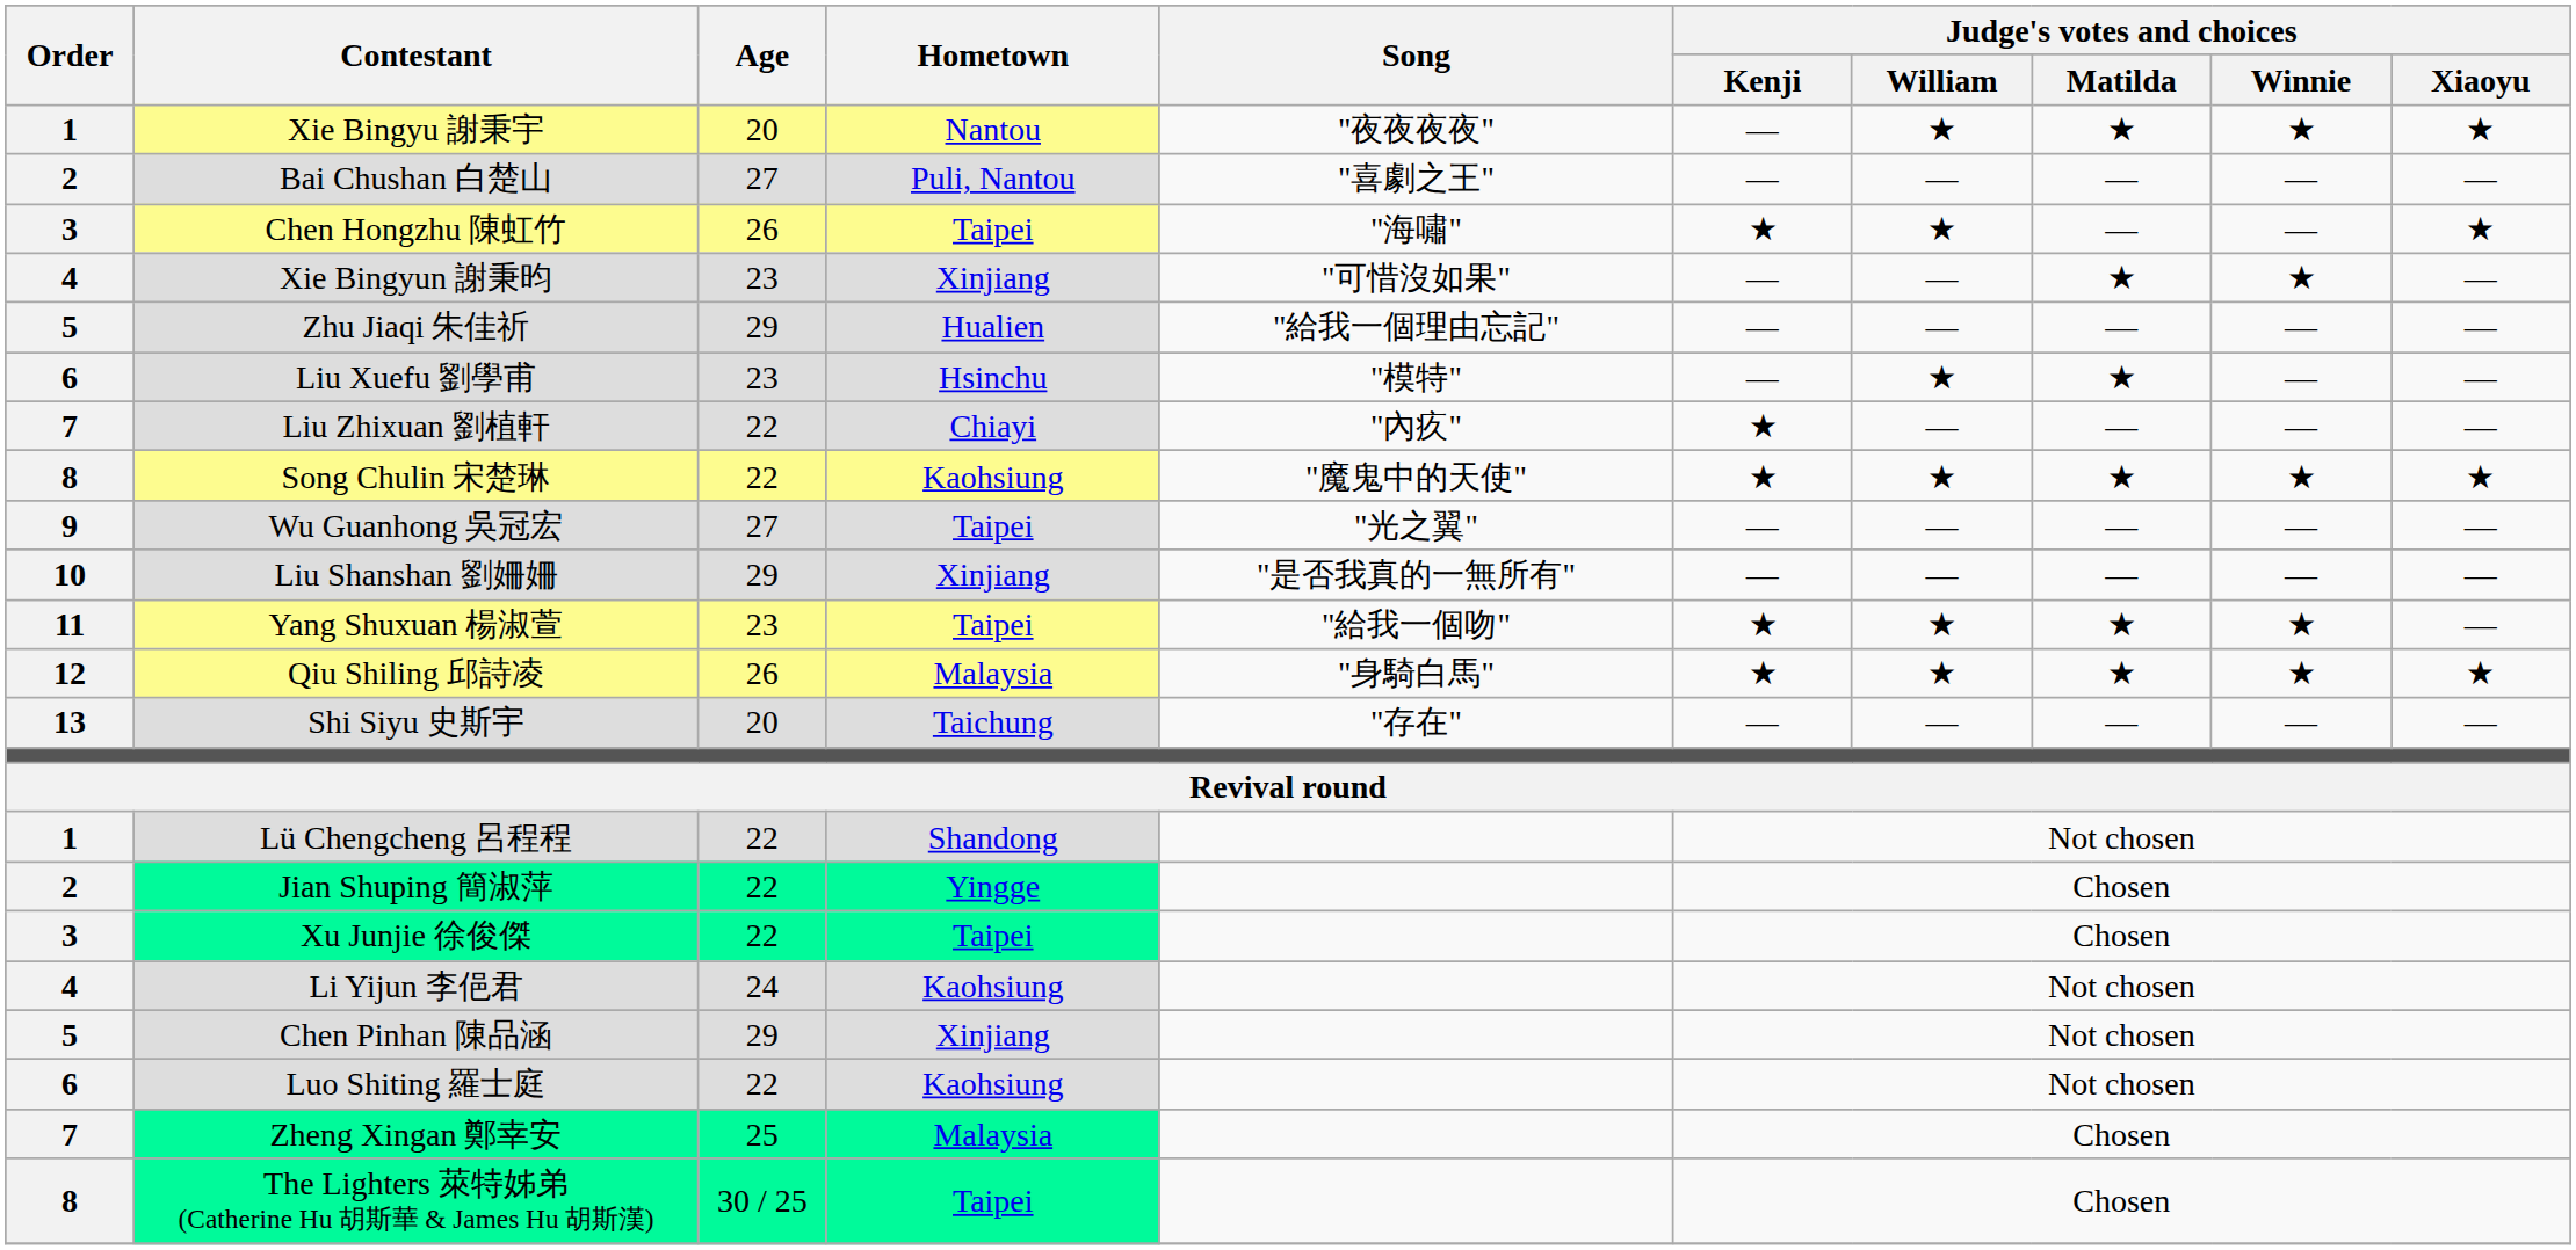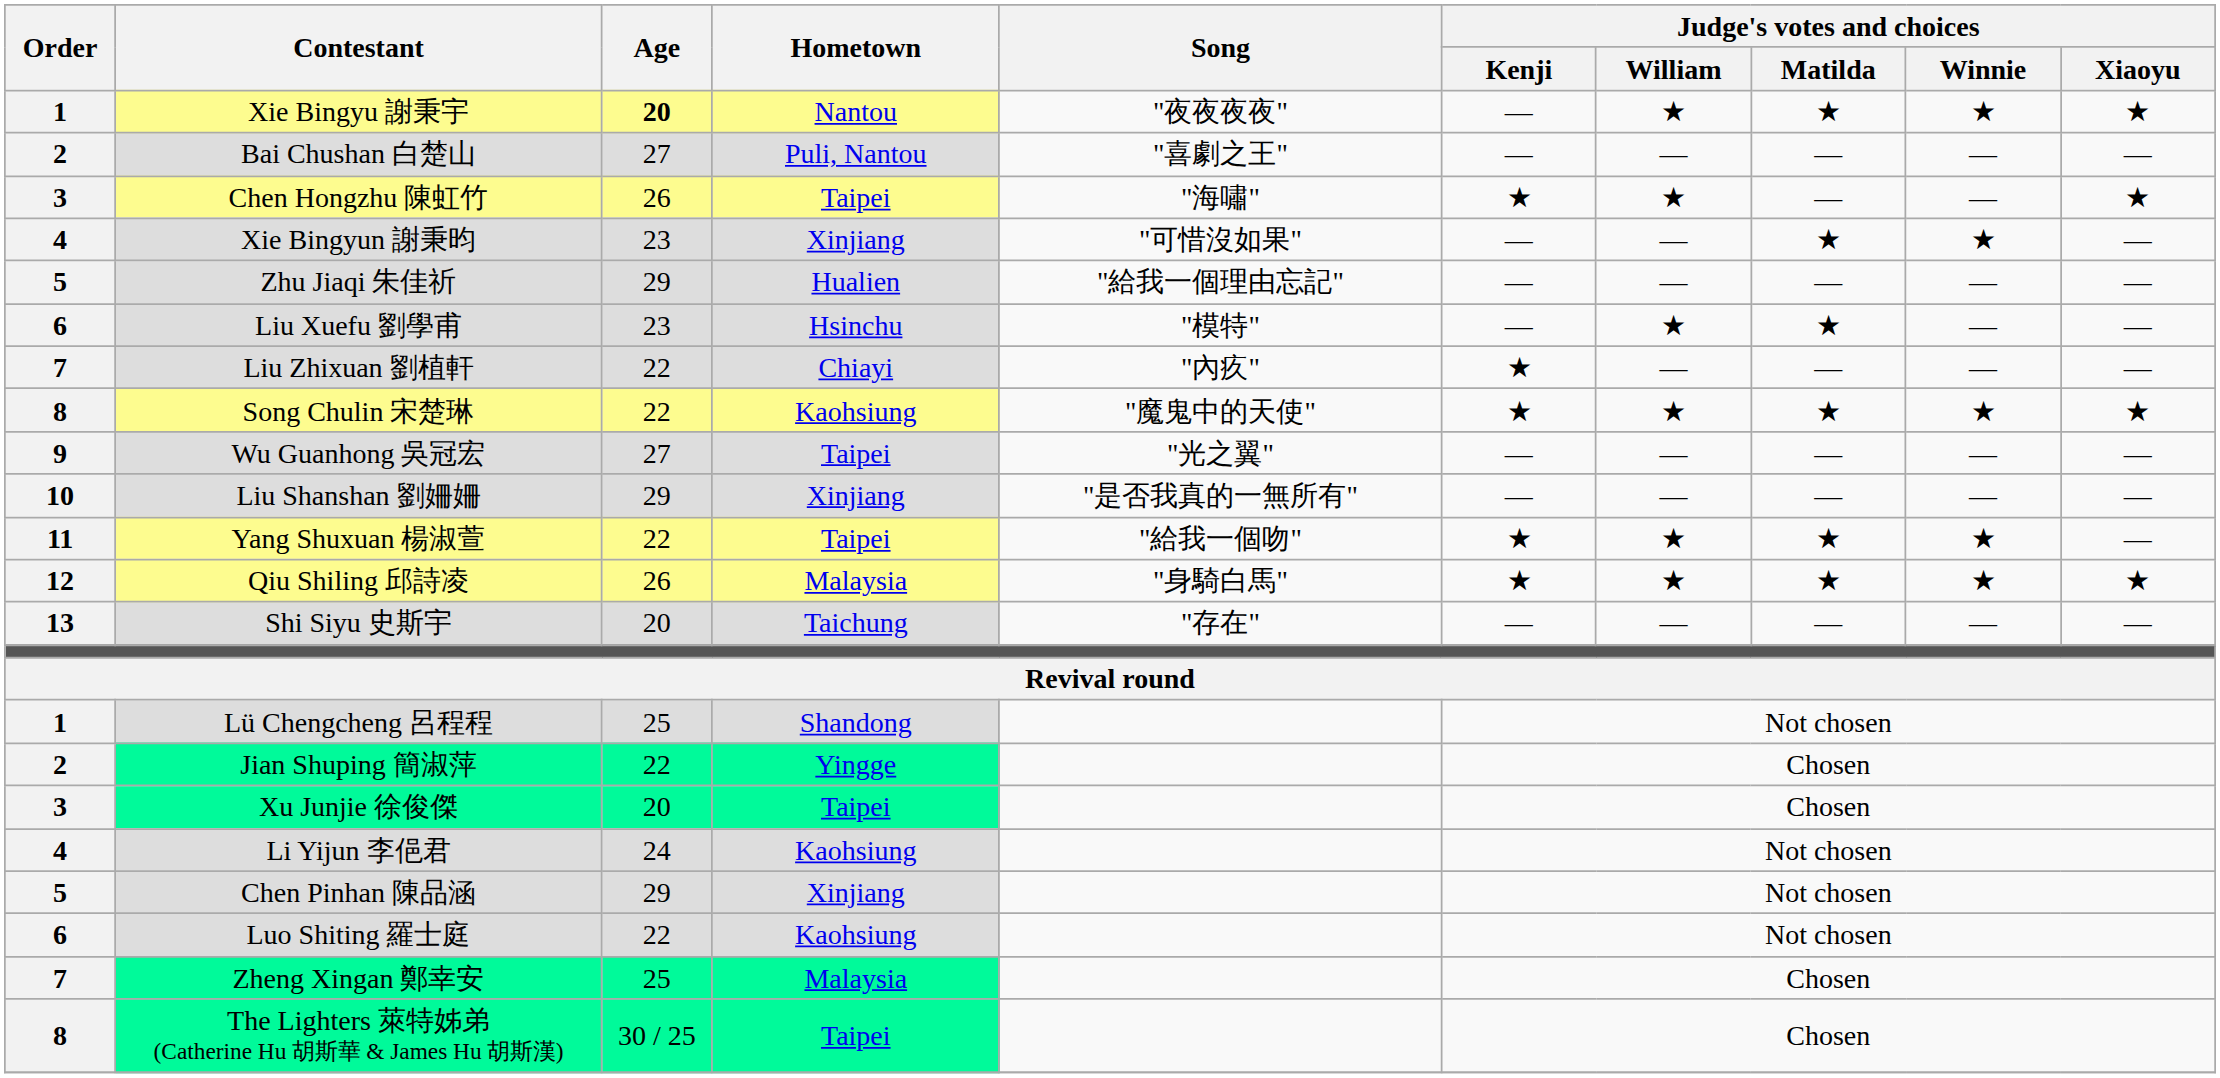 <table class="wikitable" style="text-align:center; line-height:17px; width:100%;">
 <tr>
 <th scope="col" rowspan="2" style="width:05%;">Order</th>
 <th scope="col" rowspan="2" style="width:22%;">Contestant</th>
 <th scope="col" rowspan="2" style="width:05%;">Age</th>
 <th scope="col" rowspan="2" style="width:13%;">Hometown</th>
 <th scope="col" rowspan="2" style="width:20%;">Song</th>
 <th scope="col" colspan="5">Judge's votes and choices</th>
 </tr>
 <tr>
 <th style="width:07%;">Kenji</th>
 <th style="width:07%;">William</th>
 <th style="width:07%;">Matilda</th>
 <th style="width:07%;">Winnie</th>
 <th style="width:07%;">Xiaoyu</th>
 </tr>
 <tr>
 <th>1</th>
 <td style="background:#fdfc8f;">Xie Bingyu 謝秉宇</td>
-<td style="background:#fdfc8f;">20</td>
+<td style="background:#fdfc8f;"><strong>20</strong></td>
 <td style="background:#fdfc8f;"><a href='#'>Nantou</a></td>
 <td>"夜夜夜夜"</td>
 <td>—</td>
 <td>★</td>
 <td>★</td>
 <td>★</td>
 <td>★</td>
 </tr>
 <tr>
 <th>2</th>
 <td style="background:#ddd;">Bai Chushan 白楚山</td>
 <td style="background:#ddd;">27</td>
 <td style="background:#ddd;"><a href='#'>Puli, Nantou</a></td>
 <td>"喜劇之王"</td>
 <td>—</td>
 <td>—</td>
 <td>—</td>
 <td>—</td>
 <td>—</td>
 </tr>
 <tr>
 <th>3</th>
 <td style="background:#fdfc8f;">Chen Hongzhu 陳虹竹</td>
 <td style="background:#fdfc8f;">26</td>
 <td style="background:#fdfc8f;"><a href='#'>Taipei</a></td>
 <td>"海嘯"</td>
 <td>★</td>
 <td>★</td>
 <td>—</td>
 <td>—</td>
 <td>★</td>
 </tr>
 <tr>
 <th>4</th>
 <td style="background:#ddd;">Xie Bingyun 謝秉昀</td>
 <td style="background:#ddd;">23</td>
 <td style="background:#ddd;"><a href='#'>Xinjiang</a></td>
 <td>"可惜沒如果"</td>
 <td>—</td>
 <td>—</td>
 <td>★</td>
 <td>★</td>
 <td>—</td>
 </tr>
 <tr>
 <th>5</th>
 <td style="background:#ddd;">Zhu Jiaqi 朱佳祈</td>
 <td style="background:#ddd;">29</td>
 <td style="background:#ddd;"><a href='#'>Hualien</a></td>
 <td>"給我一個理由忘記"</td>
 <td>—</td>
 <td>—</td>
 <td>—</td>
 <td>—</td>
 <td>—</td>
 </tr>
 <tr>
 <th>6</th>
 <td style="background:#ddd;">Liu Xuefu 劉學甫</td>
 <td style="background:#ddd;">23</td>
 <td style="background:#ddd;"><a href='#'>Hsinchu</a></td>
 <td>"模特"</td>
 <td>—</td>
 <td>★</td>
 <td>★</td>
 <td>—</td>
 <td>—</td>
 </tr>
 <tr>
 <th>7</th>
 <td style="background:#ddd;">Liu Zhixuan 劉植軒</td>
 <td style="background:#ddd;">22</td>
 <td style="background:#ddd;"><a href='#'>Chiayi</a></td>
 <td>"內疚"</td>
 <td>★</td>
 <td>—</td>
 <td>—</td>
 <td>—</td>
 <td>—</td>
 </tr>
 <tr>
 <th>8</th>
 <td style="background:#fdfc8f;">Song Chulin 宋楚琳</td>
 <td style="background:#fdfc8f;">22</td>
 <td style="background:#fdfc8f;"><a href='#'>Kaohsiung</a></td>
 <td>"魔鬼中的天使"</td>
 <td>★</td>
 <td>★</td>
 <td>★</td>
 <td>★</td>
 <td>★</td>
 </tr>
 <tr>
 <th>9</th>
 <td style="background:#ddd;">Wu Guanhong 吳冠宏</td>
 <td style="background:#ddd;">27</td>
 <td style="background:#ddd;"><a href='#'>Taipei</a></td>
 <td>"光之翼"</td>
 <td>—</td>
 <td>—</td>
 <td>—</td>
 <td>—</td>
 <td>—</td>
 </tr>
 <tr>
 <th>10</th>
 <td style="background:#ddd;">Liu Shanshan 劉姍姍</td>
 <td style="background:#ddd;">29</td>
 <td style="background:#ddd;"><a href='#'>Xinjiang</a></td>
 <td>"是否我真的一無所有"</td>
 <td>—</td>
 <td>—</td>
 <td>—</td>
 <td>—</td>
 <td>—</td>
 </tr>
 <tr>
 <th>11</th>
 <td style="background:#fdfc8f;">Yang Shuxuan 楊淑萱</td>
-<td style="background:#fdfc8f;">23</td>
+<td style="background:#fdfc8f;">22</td>
 <td style="background:#fdfc8f;"><a href='#'>Taipei</a></td>
 <td>"給我一個吻"</td>
 <td>★</td>
 <td>★</td>
 <td>★</td>
 <td>★</td>
 <td>—</td>
 </tr>
 <tr>
 <th>12</th>
 <td style="background:#fdfc8f;">Qiu Shiling 邱詩凌</td>
 <td style="background:#fdfc8f;">26</td>
 <td style="background:#fdfc8f;"><a href='#'>Malaysia</a></td>
 <td>"身騎白馬"</td>
 <td>★</td>
 <td>★</td>
 <td>★</td>
 <td>★</td>
 <td>★</td>
 </tr>
 <tr>
 <th>13</th>
 <td style="background:#ddd;">Shi Siyu 史斯宇</td>
 <td style="background:#ddd;">20</td>
 <td style="background:#ddd;"><a href='#'>Taichung</a></td>
 <td>"存在"</td>
 <td>—</td>
 <td>—</td>
 <td>—</td>
 <td>—</td>
 <td>—</td>
 </tr>
 <tr>
 <td colspan="10" style="background:#555;"></td>
 </tr>
 <tr>
 <th scope="col" colspan="10">Revival round</th>
 </tr>
 <tr>
 <th>1</th>
 <td style="background:#ddd;">Lü Chengcheng 呂程程</td>
-<td style="background:#ddd;">22</td>
+<td style="background:#ddd;">25</td>
 <td style="background:#ddd;"><a href='#'>Shandong</a></td>
 <td></td>
 <td colspan=5>Not chosen</td>
 </tr>
 <tr>
 <th>2</th>
 <td style="background:#00fa9a;">Jian Shuping 簡淑萍</td>
 <td style="background:#00fa9a;">22</td>
 <td style="background:#00fa9a;"><a href='#'>Yingge</a></td>
 <td></td>
 <td colspan=5>Chosen</td>
 </tr>
 <tr>
 <th>3</th>
 <td style="background:#00fa9a;">Xu Junjie 徐俊傑</td>
-<td style="background:#00fa9a;">22</td>
+<td style="background:#00fa9a;">20</td>
 <td style="background:#00fa9a;"><a href='#'>Taipei</a></td>
 <td></td>
 <td colspan=5>Chosen</td>
 </tr>
 <tr>
 <th>4</th>
 <td style="background:#ddd;">Li Yijun 李俋君</td>
 <td style="background:#ddd;">24</td>
 <td style="background:#ddd;"><a href='#'>Kaohsiung</a></td>
 <td></td>
 <td colspan=5>Not chosen</td>
 </tr>
 <tr>
 <th>5</th>
 <td style="background:#ddd;">Chen Pinhan 陳品涵</td>
 <td style="background:#ddd;">29</td>
 <td style="background:#ddd;"><a href='#'>Xinjiang</a></td>
 <td></td>
 <td colspan=5>Not chosen</td>
 </tr>
 <tr>
 <th>6</th>
 <td style="background:#ddd;">Luo Shiting 羅士庭</td>
 <td style="background:#ddd;">22</td>
 <td style="background:#ddd;"><a href='#'>Kaohsiung</a></td>
 <td></td>
 <td colspan=5>Not chosen</td>
 </tr>
 <tr>
 <th>7</th>
 <td style="background:#00fa9a;">Zheng Xingan 鄭幸安</td>
 <td style="background:#00fa9a;">25</td>
 <td style="background:#00fa9a;"><a href='#'>Malaysia</a></td>
 <td></td>
 <td colspan=5>Chosen</td>
 </tr>
 <tr>
 <th>8</th>
 <td style="background:#00fa9a;">The Lighters 萊特姊弟<br><small>(Catherine Hu 胡斯華 & James Hu 胡斯漢)</small></td>
 <td style="background:#00fa9a;">30 / 25</td>
 <td style="background:#00fa9a;"><a href='#'>Taipei</a></td>
 <td></td>
 <td colspan=5>Chosen</td>
 </tr>
 <tr>
 </tr>
 </table>
